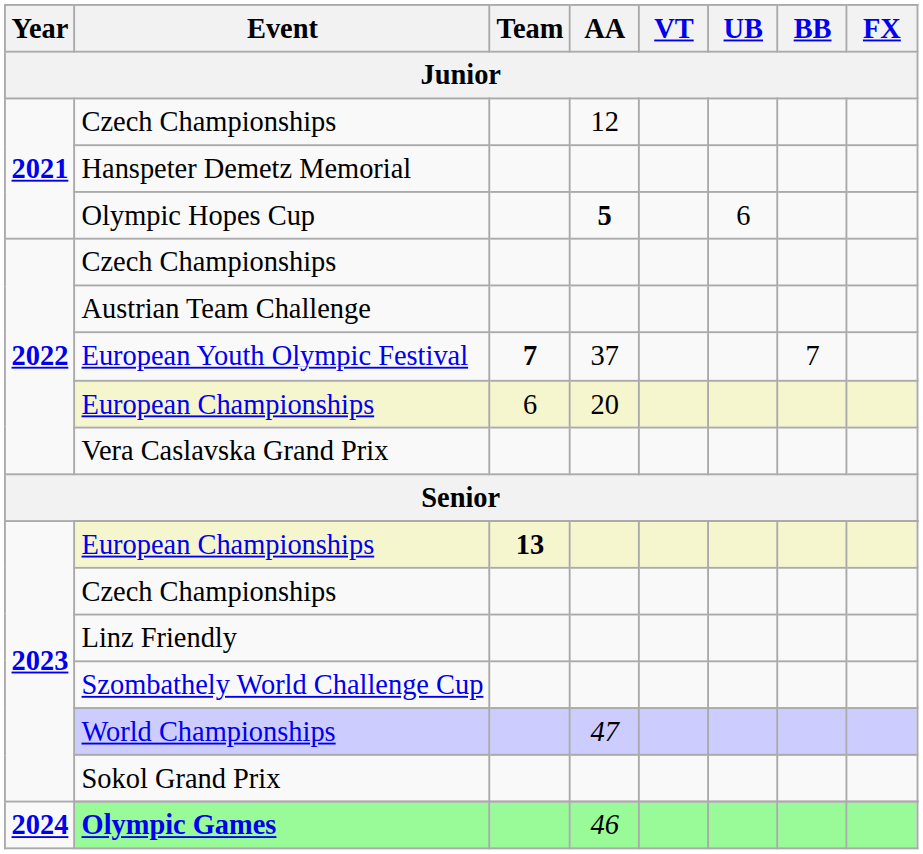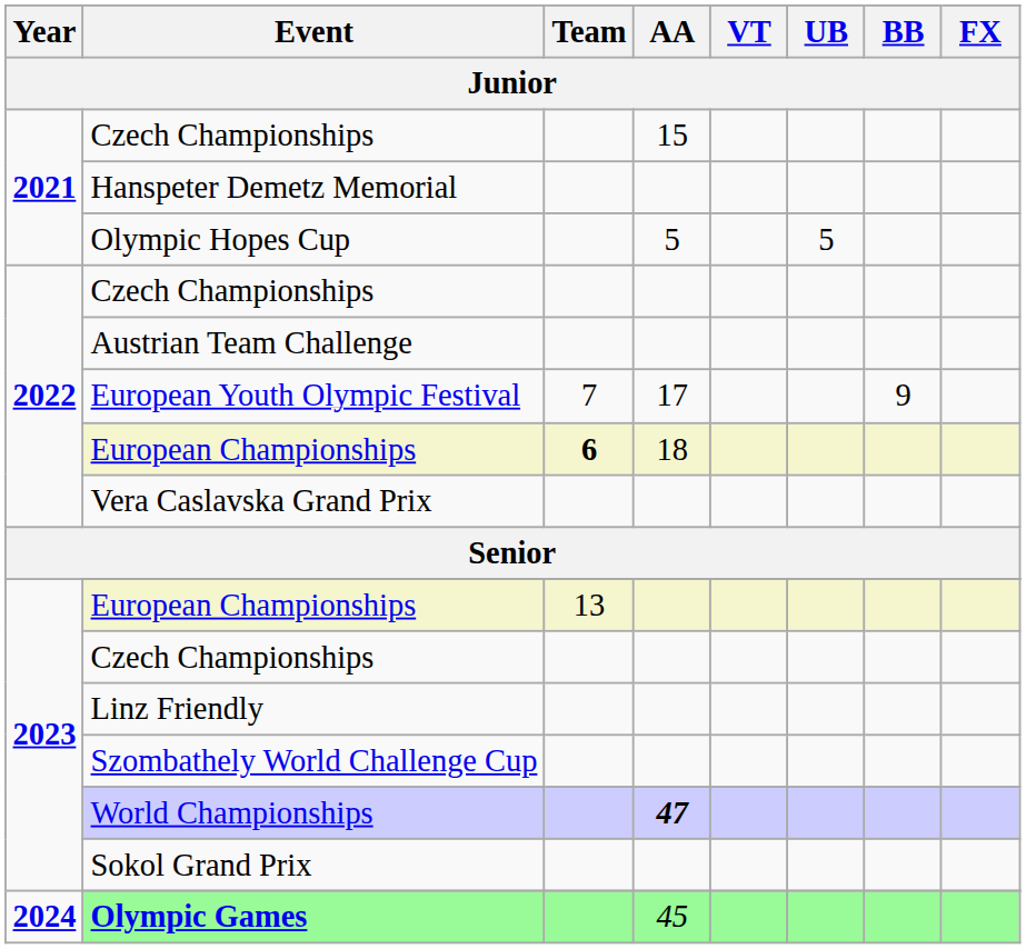 <table class="wikitable" style="text-align:center; font-size:95%;">
 <tr>
 <th align=center>Year</th>
 <th align=center>Event</th>
 <th style="width:30px;">Team</th>
 <th style="width:30px;">AA</th>
 <th style="width:30px;"><a href='#'>VT</a></th>
 <th style="width:30px;"><a href='#'>UB</a></th>
 <th style="width:30px;"><a href='#'>BB</a></th>
 <th style="width:30px;"><a href='#'>FX</a></th>
 </tr>
 <tr>
 <th colspan="8"><strong>Junior</strong></th>
 </tr>
 <tr>
 <td rowspan="3"><strong><a href='#'>2021</a></strong></td>
 <td align=left>Czech Championships</td>
 <td></td>
-<td>12</td>
+<td>15</td>
 <td></td>
 <td></td>
 <td></td>
 <td></td>
 </tr>
 <tr>
 <td align=left>Hanspeter Demetz Memorial</td>
 <td></td>
 <td></td>
 <td></td>
 <td></td>
 <td></td>
 <td></td>
 </tr>
 <tr>
 <td align=left>Olympic Hopes Cup</td>
 <td></td>
-<td><strong>5</strong></td>
+<td>5</td>
 <td></td>
-<td>6</td>
+<td>5</td>
 <td></td>
 <td></td>
 </tr>
 <tr>
 <td rowspan="5"><strong><a href='#'>2022</a></strong></td>
 <td align=left>Czech Championships</td>
 <td></td>
 <td></td>
 <td></td>
 <td></td>
 <td></td>
 <td></td>
 </tr>
 <tr>
 <td align=left>Austrian Team Challenge</td>
 <td></td>
 <td></td>
 <td></td>
 <td></td>
 <td></td>
 <td></td>
 </tr>
 <tr>
 <td align=left><a href='#'>European Youth Olympic Festival</a></td>
-<td><strong>7</strong></td>
-<td>37</td>
+<td>7</td>
+<td>17</td>
 <td></td>
 <td></td>
-<td>7</td>
+<td>9</td>
 <td></td>
 </tr>
 <tr bgcolor=#F5F6CE>
 <td align=left><a href='#'>European Championships</a></td>
-<td>6</td>
-<td>20</td>
+<td><strong>6</strong></td>
+<td>18</td>
 <td></td>
 <td></td>
 <td></td>
 <td></td>
 </tr>
 <tr>
 <td align=left>Vera Caslavska Grand Prix</td>
 <td></td>
 <td></td>
 <td></td>
 <td></td>
 <td></td>
 <td></td>
 </tr>
 <tr>
 <th colspan="8"><strong>Senior</strong></th>
 </tr>
 <tr>
 <td rowspan="7"><strong><a href='#'>2023</a></strong></td>
 </tr>
 <tr bgcolor=#F5F6CE>
 <td align=left><a href='#'>European Championships</a></td>
-<td><strong>13</strong></td>
+<td>13</td>
 <td></td>
 <td></td>
 <td></td>
 <td></td>
 <td></td>
 </tr>
 <tr>
 <td align=left>Czech Championships</td>
 <td></td>
 <td></td>
 <td></td>
 <td></td>
 <td></td>
 <td></td>
 </tr>
 <tr>
 <td align=left>Linz Friendly</td>
 <td></td>
 <td></td>
 <td></td>
 <td></td>
 <td></td>
 <td></td>
 </tr>
 <tr>
 <td align=left><a href='#'>Szombathely World Challenge Cup</a></td>
 <td></td>
 <td></td>
 <td></td>
 <td></td>
 <td></td>
 <td></td>
 </tr>
 <tr bgcolor=#CCCCFF>
 <td align=left><a href='#'>World Championships</a></td>
 <td></td>
-<td><em>47</em></td>
+<td><strong><em>47</em></strong></td>
 <td></td>
 <td></td>
 <td></td>
 <td></td>
 </tr>
 <tr>
 <td align=left>Sokol Grand Prix</td>
 <td></td>
 <td></td>
 <td></td>
 <td></td>
 <td></td>
 <td></td>
 </tr>
 <tr>
 <td rowspan="2"><strong><a href='#'>2024</a></strong></td>
 </tr>
 <tr bgcolor=98FB98>
 <td align=left><strong><a href='#'>Olympic Games</a></strong></td>
 <td></td>
-<td><em>46</em></td>
+<td><em>45</em></td>
 <td></td>
 <td></td>
 <td></td>
 <td></td>
 </tr>
 </table>
